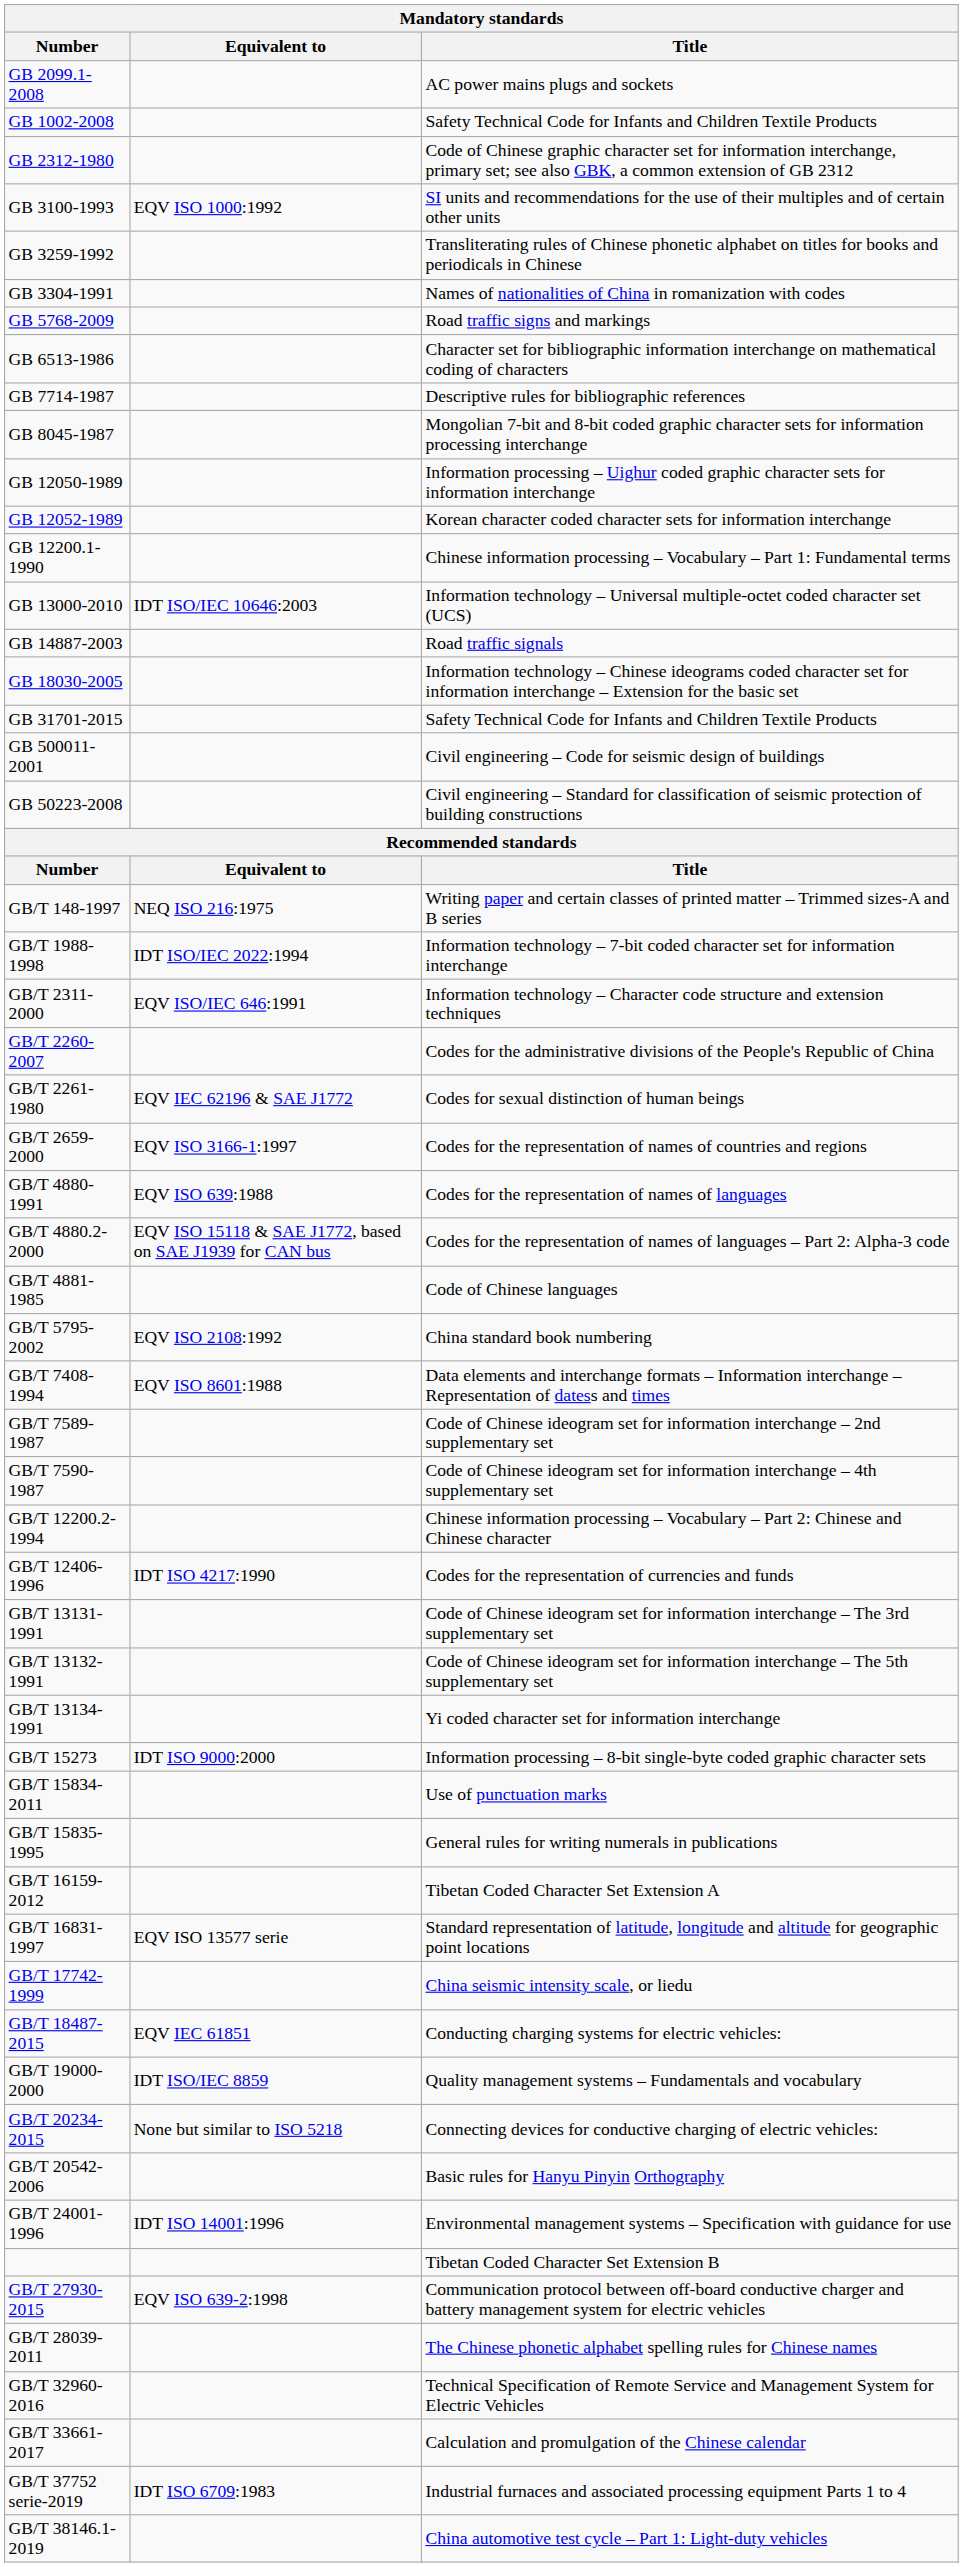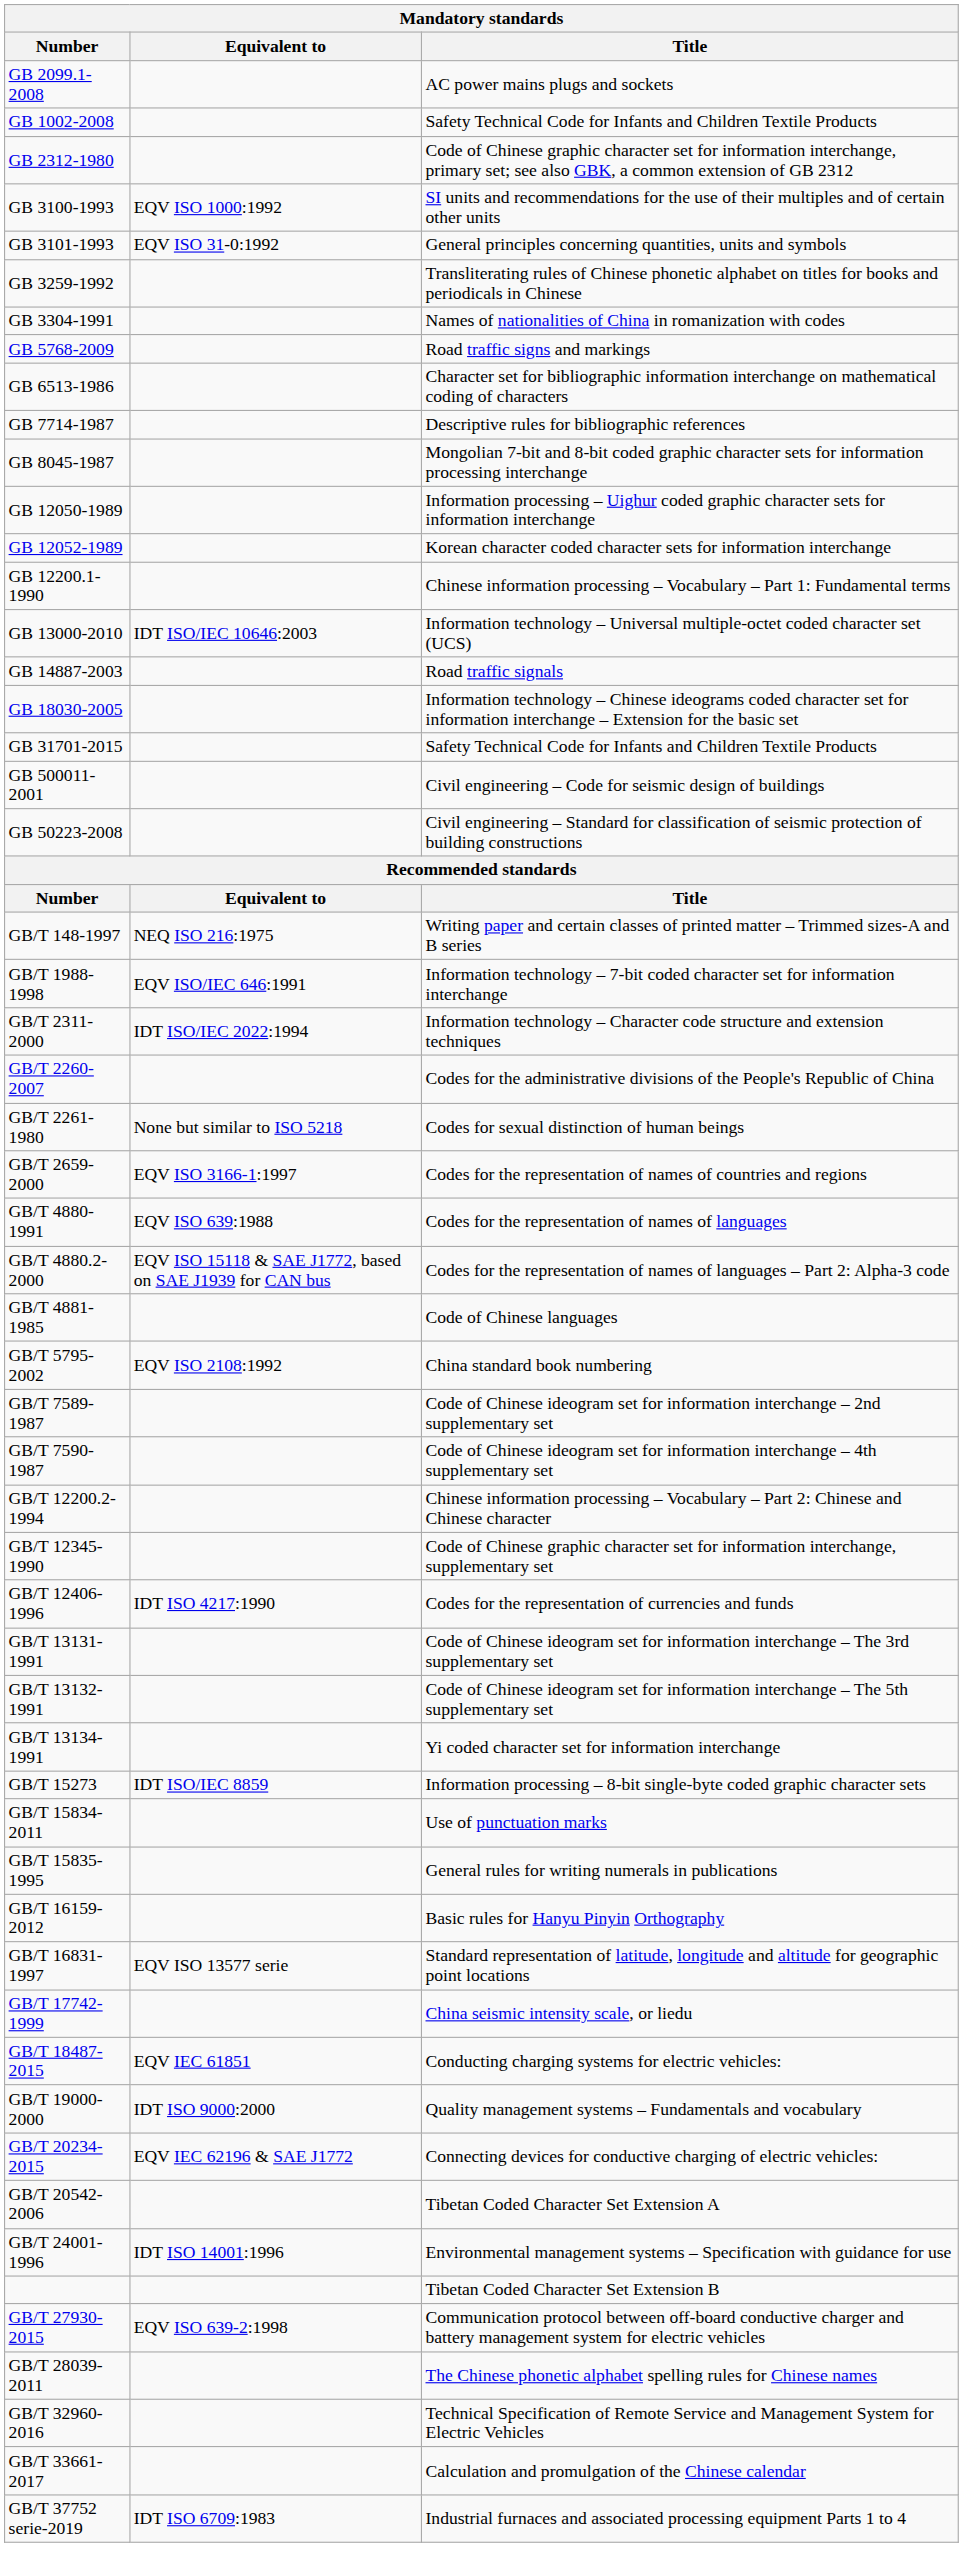 <table class="wikitable">
 <tr>
 <th colspan=3>Mandatory standards</th>
 </tr>
 <tr>
 <th>Number</th>
 <th>Equivalent to</th>
 <th>Title</th>
 </tr>
 <tr>
 <td><a href='#'>GB 2099.1‐2008</a></td>
 <td></td>
 <td>AC power mains plugs and sockets</td>
 </tr>
 <tr>
 <td><a href='#'>GB 1002‐2008</a></td>
 <td></td>
 <td>Safety Technical Code for Infants and Children Textile Products</td>
 </tr>
 <tr>
 <td><a href='#'>GB 2312-1980</a></td>
 <td></td>
 <td>Code of Chinese graphic character set for information interchange, primary set; see also <a href='#'>GBK</a>, a common extension of GB 2312</td>
 </tr>
 <tr>
 <td>GB 3100-1993</td>
 <td>EQV <a href='#'>ISO 1000</a>:1992</td>
 <td><a href='#'>SI</a> units and recommendations for the use of their multiples and of certain other units</td>
+</tr>
+<tr>
+<td>GB 3101-1993</td>
+<td>EQV <a href='#'>ISO 31</a>-0:1992</td>
+<td>General principles concerning quantities, units and symbols</td>
 </tr>
 <tr>
 <td>GB 3259-1992</td>
 <td></td>
 <td>Transliterating rules of Chinese phonetic alphabet on titles for books and periodicals in Chinese</td>
 </tr>
 <tr>
 <td>GB 3304-1991</td>
 <td></td>
 <td>Names of <a href='#'>nationalities of China</a> in romanization with codes</td>
 </tr>
 <tr>
 <td><a href='#'>GB 5768-2009</a></td>
 <td></td>
 <td>Road <a href='#'>traffic signs</a> and markings</td>
 </tr>
 <tr>
 <td>GB 6513-1986</td>
 <td></td>
 <td>Character set for bibliographic information interchange on mathematical coding of characters</td>
 </tr>
 <tr>
 <td>GB 7714-1987</td>
 <td></td>
 <td>Descriptive rules for bibliographic references</td>
 </tr>
 <tr>
 <td>GB 8045-1987</td>
 <td></td>
 <td>Mongolian 7-bit and 8-bit coded graphic character sets for information processing interchange</td>
 </tr>
 <tr>
 <td>GB 12050-1989</td>
 <td></td>
 <td>Information processing – <a href='#'>Uighur</a> coded graphic character sets for information interchange</td>
 </tr>
 <tr>
 <td><a href='#'>GB 12052-1989</a></td>
 <td></td>
 <td>Korean character coded character sets for information interchange</td>
 </tr>
 <tr>
 <td>GB 12200.1-1990</td>
 <td></td>
 <td>Chinese information processing – Vocabulary – Part 1: Fundamental terms</td>
 </tr>
 <tr>
 <td>GB 13000-2010</td>
 <td>IDT <a href='#'>ISO/IEC 10646</a>:2003</td>
 <td>Information technology – Universal multiple-octet coded character set (UCS)</td>
 </tr>
 <tr>
 <td>GB 14887-2003</td>
 <td></td>
 <td>Road <a href='#'>traffic signals</a></td>
 </tr>
 <tr>
 <td><a href='#'>GB 18030-2005</a></td>
 <td></td>
 <td>Information technology – Chinese ideograms coded character set for information interchange – Extension for the basic set</td>
 </tr>
 <tr>
 <td>GB 31701-2015</td>
 <td></td>
 <td>Safety Technical Code for Infants and Children Textile Products</td>
 </tr>
 <tr>
 <td>GB 500011-2001</td>
 <td></td>
 <td>Civil engineering – Code for seismic design of buildings</td>
 </tr>
 <tr>
 <td>GB 50223-2008</td>
 <td></td>
 <td>Civil engineering – Standard for classification of seismic protection of building constructions</td>
 </tr>
 <tr>
 <th colspan=3>Recommended standards</th>
 </tr>
 <tr>
 <th>Number</th>
 <th>Equivalent to</th>
 <th>Title</th>
 </tr>
 <tr>
 <td>GB/T 148-1997</td>
 <td>NEQ <a href='#'>ISO 216</a>:1975</td>
 <td>Writing <a href='#'>paper</a> and certain classes of printed matter – Trimmed sizes-A and B series</td>
 </tr>
 <tr>
 <td>GB/T 1988-1998</td>
-<td>IDT <a href='#'>ISO/IEC 2022</a>:1994</td>
+<td>EQV <a href='#'>ISO/IEC 646</a>:1991</td>
 <td>Information technology – 7-bit coded character set for information interchange</td>
 </tr>
 <tr>
 <td>GB/T 2311-2000</td>
-<td>EQV <a href='#'>ISO/IEC 646</a>:1991</td>
+<td>IDT <a href='#'>ISO/IEC 2022</a>:1994</td>
 <td>Information technology – Character code structure and extension techniques</td>
 </tr>
 <tr>
 <td><a href='#'>GB/T 2260-2007</a></td>
 <td></td>
 <td>Codes for the administrative divisions of the People's Republic of China</td>
 </tr>
 <tr>
 <td>GB/T 2261-1980</td>
-<td>EQV <a href='#'>IEC 62196</a> & <a href='#'>SAE J1772</a></td>
+<td>None but similar to <a href='#'>ISO 5218</a></td>
 <td>Codes for sexual distinction of human beings</td>
 </tr>
 <tr>
 <td>GB/T 2659-2000</td>
 <td>EQV <a href='#'>ISO 3166-1</a>:1997</td>
 <td>Codes for the representation of names of countries and regions</td>
 </tr>
 <tr>
 <td>GB/T 4880-1991</td>
 <td>EQV <a href='#'>ISO 639</a>:1988</td>
 <td>Codes for the representation of names of <a href='#'>languages</a></td>
 </tr>
 <tr>
 <td>GB/T 4880.2-2000</td>
 <td>EQV <a href='#'>ISO 15118</a> & <a href='#'>SAE J1772</a>, based on <a href='#'>SAE J1939</a> for <a href='#'>CAN bus</a></td>
 <td>Codes for the representation of names of languages – Part 2: Alpha-3 code</td>
 </tr>
 <tr>
 <td>GB/T 4881-1985</td>
 <td></td>
 <td>Code of Chinese languages</td>
 </tr>
 <tr>
 <td>GB/T 5795-2002</td>
 <td>EQV <a href='#'>ISO 2108</a>:1992</td>
 <td>China standard book numbering</td>
 </tr>
 <tr>
-<td>GB/T 7408-1994</td>
-<td>EQV <a href='#'>ISO 8601</a>:1988</td>
-<td>Data elements and interchange formats – Information interchange – Representation of <a href='#'>dates</a>s and <a href='#'>times</a></td>
-</tr>
-<tr>
 <td>GB/T 7589-1987</td>
 <td></td>
 <td>Code of Chinese ideogram set for information interchange – 2nd supplementary set</td>
 </tr>
 <tr>
 <td>GB/T 7590-1987</td>
 <td></td>
 <td>Code of Chinese ideogram set for information interchange – 4th supplementary set</td>
 </tr>
 <tr>
 <td>GB/T 12200.2-1994</td>
 <td></td>
 <td>Chinese information processing – Vocabulary – Part 2: Chinese and Chinese character</td>
+</tr>
+<tr>
+<td>GB/T 12345-1990</td>
+<td></td>
+<td>Code of Chinese graphic character set for information interchange, supplementary set</td>
 </tr>
 <tr>
 <td>GB/T 12406-1996</td>
 <td>IDT <a href='#'>ISO 4217</a>:1990</td>
 <td>Codes for the representation of currencies and funds</td>
 </tr>
 <tr>
 <td>GB/T 13131-1991</td>
 <td></td>
 <td>Code of Chinese ideogram set for information interchange – The 3rd supplementary set</td>
 </tr>
 <tr>
 <td>GB/T 13132-1991</td>
 <td></td>
 <td>Code of Chinese ideogram set for information interchange – The 5th supplementary set</td>
 </tr>
 <tr>
 <td>GB/T 13134-1991</td>
 <td></td>
 <td>Yi coded character set for information interchange</td>
 </tr>
 <tr>
 <td>GB/T 15273</td>
-<td>IDT <a href='#'>ISO 9000</a>:2000</td>
+<td>IDT <a href='#'>ISO/IEC 8859</a></td>
 <td>Information processing – 8-bit single-byte coded graphic character sets</td>
 </tr>
 <tr>
 <td>GB/T 15834-2011</td>
 <td></td>
 <td>Use of <a href='#'>punctuation marks</a></td>
 </tr>
 <tr>
 <td>GB/T 15835-1995</td>
 <td></td>
 <td>General rules for writing numerals in publications</td>
 </tr>
 <tr>
 <td>GB/T 16159-2012</td>
 <td></td>
-<td>Tibetan Coded Character Set Extension A</td>
+<td>Basic rules for <a href='#'>Hanyu Pinyin</a> <a href='#'>Orthography</a></td>
 </tr>
 <tr>
 <td>GB/T 16831-1997</td>
 <td>EQV ISO 13577 serie</td>
 <td>Standard representation of <a href='#'>latitude</a>, <a href='#'>longitude</a> and <a href='#'>altitude</a> for geographic point locations</td>
 </tr>
 <tr>
 <td><a href='#'>GB/T 17742-1999</a></td>
 <td></td>
 <td><a href='#'>China seismic intensity scale</a>, or liedu</td>
 </tr>
 <tr>
 <td><a href='#'>GB/T 18487-2015</a></td>
 <td>EQV <a href='#'>IEC 61851</a></td>
 <td>Conducting charging systems for electric vehicles: </td>
 </tr>
 <tr>
 <td>GB/T 19000-2000</td>
-<td>IDT <a href='#'>ISO/IEC 8859</a></td>
+<td>IDT <a href='#'>ISO 9000</a>:2000</td>
 <td>Quality management systems – Fundamentals and vocabulary</td>
 </tr>
 <tr>
 <td><a href='#'>GB/T 20234-2015</a></td>
-<td>None but similar to <a href='#'>ISO 5218</a></td>
+<td>EQV <a href='#'>IEC 62196</a> & <a href='#'>SAE J1772</a></td>
 <td>Connecting devices for conductive charging of electric vehicles: </td>
 </tr>
 <tr>
 <td>GB/T 20542-2006</td>
 <td></td>
-<td>Basic rules for <a href='#'>Hanyu Pinyin</a> <a href='#'>Orthography</a></td>
+<td>Tibetan Coded Character Set Extension A</td>
 </tr>
 <tr>
 <td>GB/T 24001-1996</td>
 <td>IDT <a href='#'>ISO 14001</a>:1996</td>
 <td>Environmental management systems – Specification with guidance for use</td>
 </tr>
 <tr>
 <td></td>
 <td></td>
 <td>Tibetan Coded Character Set Extension B</td>
 </tr>
 <tr>
 <td><a href='#'>GB/T 27930-2015</a></td>
 <td>EQV <a href='#'>ISO 639-2</a>:1998</td>
 <td>Communication protocol between off-board conductive charger and battery management system for electric vehicles</td>
 </tr>
 <tr>
 <td>GB/T 28039-2011</td>
 <td></td>
 <td><a href='#'>The Chinese phonetic alphabet</a> spelling rules for <a href='#'>Chinese names</a></td>
 </tr>
 <tr>
 <td>GB/T 32960-2016</td>
 <td></td>
 <td>Technical Specification of Remote Service and Management System for Electric Vehicles</td>
 </tr>
 <tr>
 <td>GB/T 33661-2017</td>
 <td></td>
 <td>Calculation and promulgation of the <a href='#'>Chinese calendar</a></td>
 </tr>
 <tr>
 <td>GB/T 37752 serie-2019</td>
 <td>IDT <a href='#'>ISO 6709</a>:1983</td>
 <td>Industrial furnaces and associated processing equipment Parts 1 to 4</td>
 </tr>
-<tr>
-<td>GB/T 38146.1-2019</td>
-<td></td>
-<td><a href='#'>China automotive test cycle – Part 1: Light-duty vehicles</a></td>
-</tr>
 </table>
